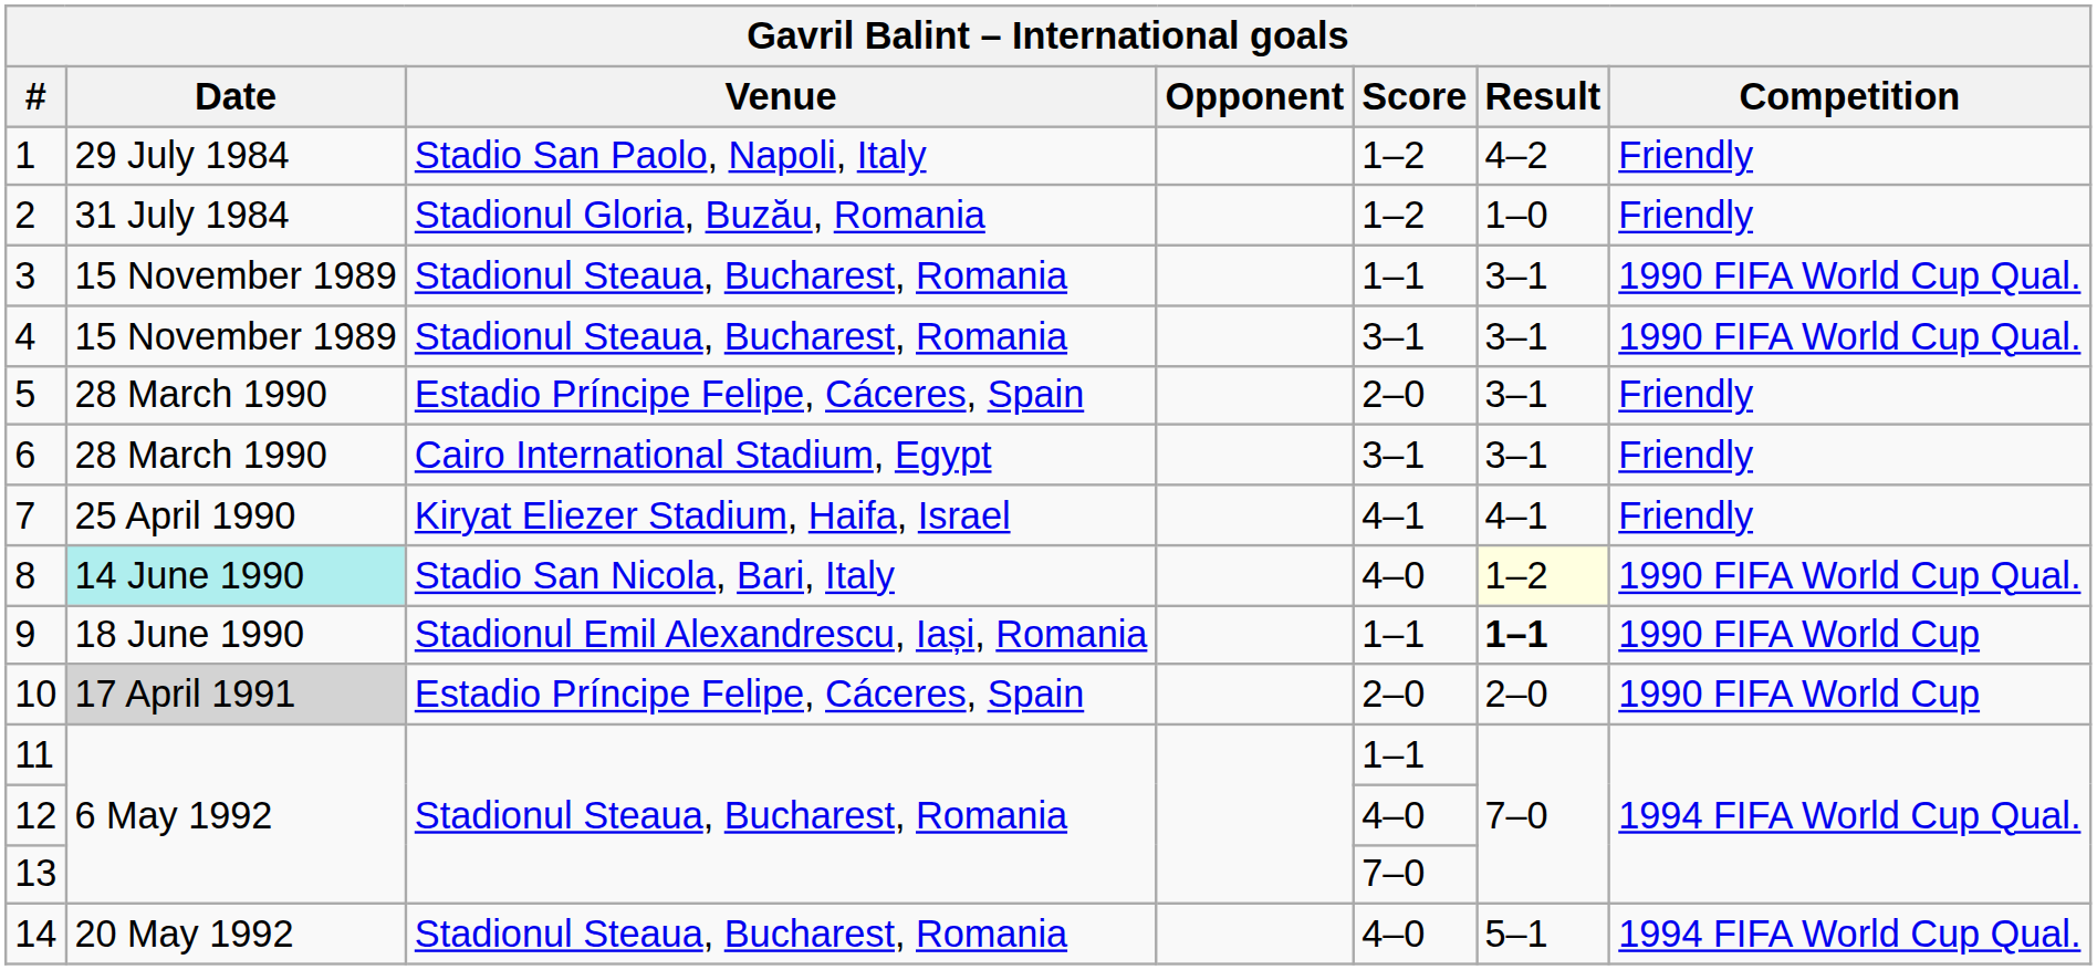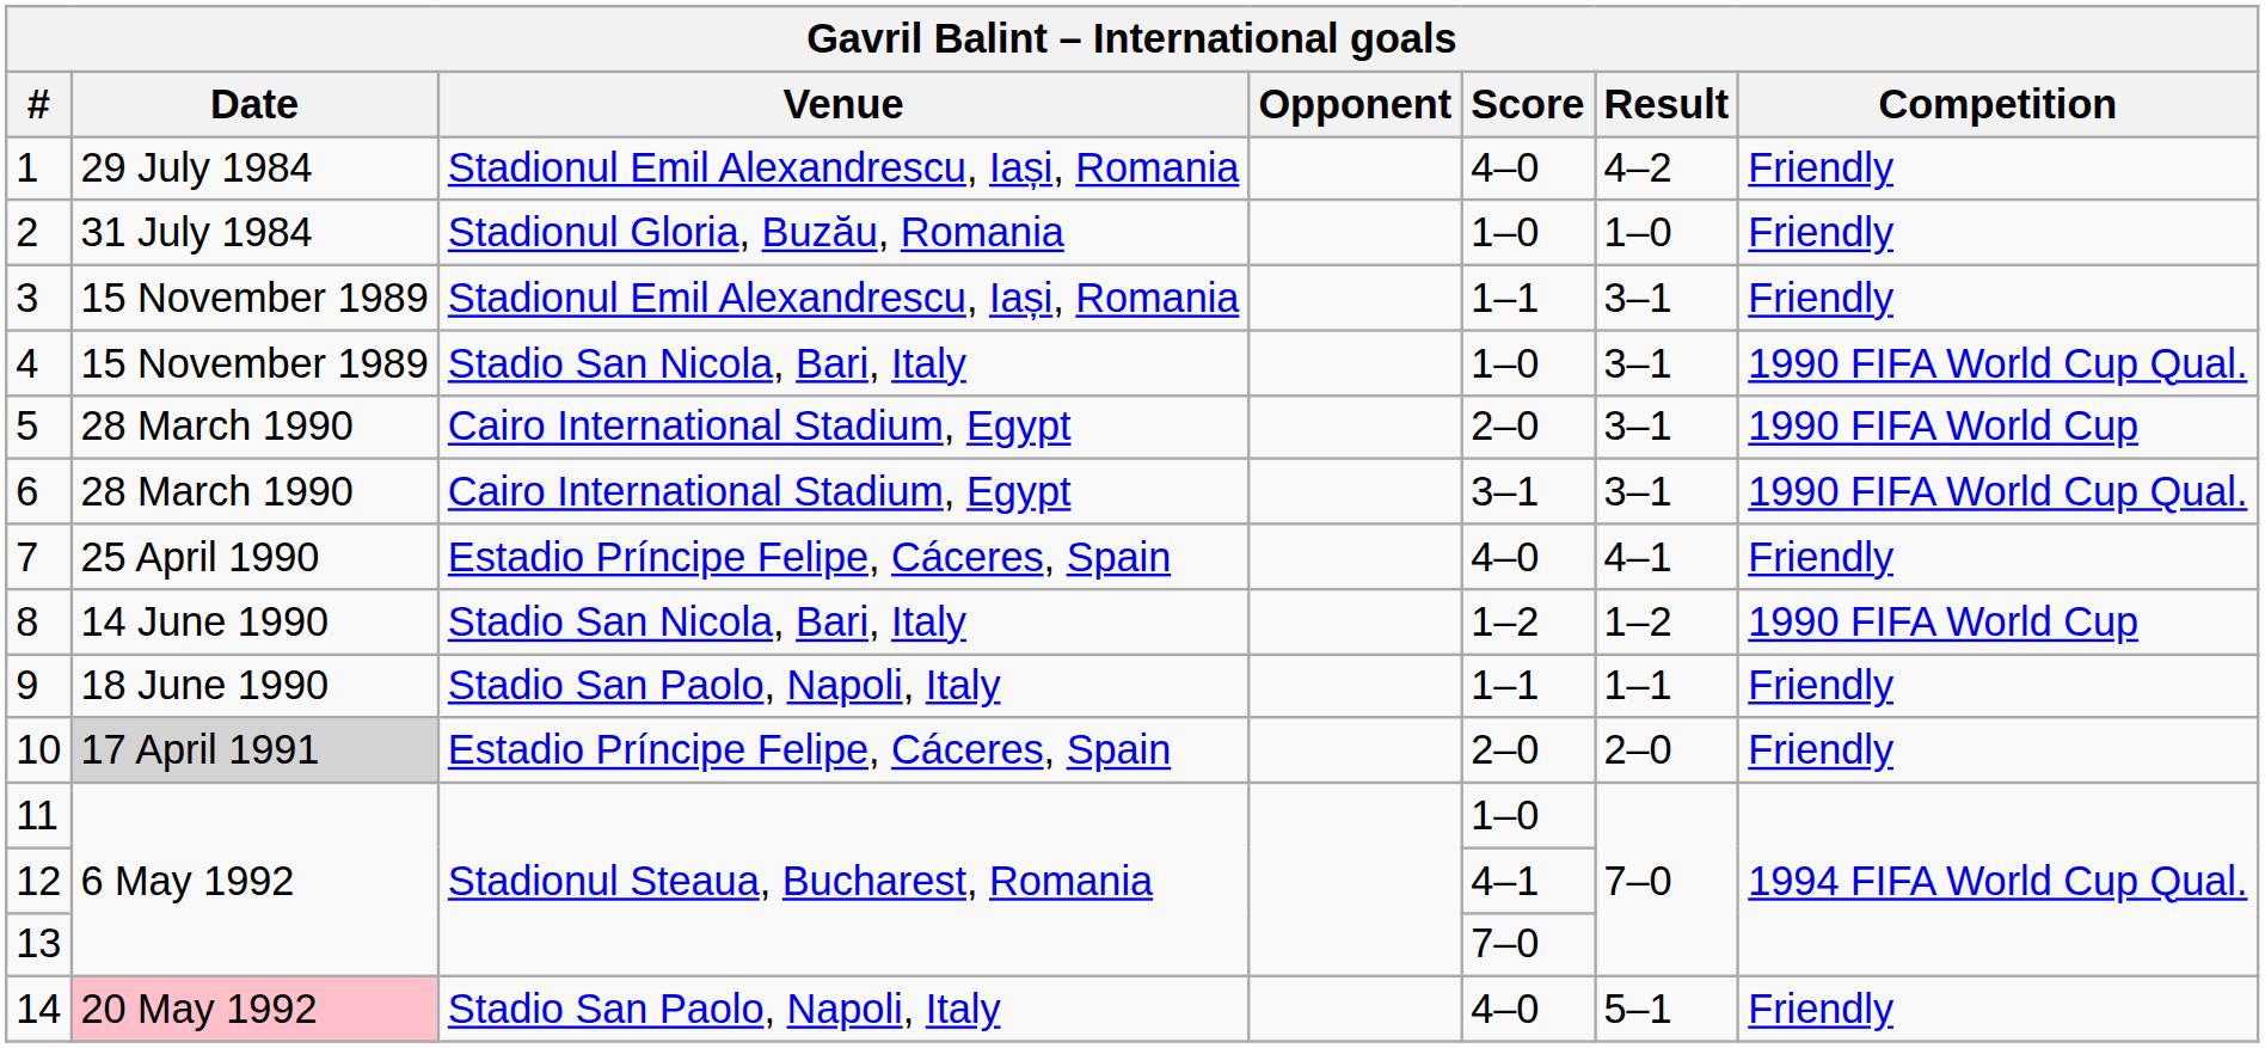 <table class="wikitable collapsible collapsed" style="font-size:90%">
 <tr>
 <th colspan="7"><strong>Gavril Balint – International goals</strong></th>
 </tr>
 <tr>
 <th>#</th>
 <th>Date</th>
 <th>Venue</th>
 <th>Opponent</th>
 <th>Score</th>
 <th>Result</th>
 <th>Competition</th>
 </tr>
 <tr>
 <td>1</td>
 <td>29 July 1984</td>
-<td><a href='#'>Stadio San Paolo</a>, <a href='#'>Napoli</a>, <a href='#'>Italy</a></td>
+<td><a href='#'>Stadionul Emil Alexandrescu</a>, <a href='#'>Iași</a>, <a href='#'>Romania</a></td>
 <td></td>
-<td>1–2</td>
+<td>4–0</td>
 <td>4–2</td>
 <td><a href='#'>Friendly</a></td>
 </tr>
 <tr>
 <td>2</td>
 <td>31 July 1984</td>
 <td><a href='#'>Stadionul Gloria</a>, <a href='#'>Buzău</a>, <a href='#'>Romania</a></td>
 <td></td>
-<td>1–2</td>
+<td>1–0</td>
 <td>1–0</td>
 <td><a href='#'>Friendly</a></td>
 </tr>
 <tr>
 <td>3</td>
 <td>15 November 1989</td>
-<td><a href='#'>Stadionul Steaua</a>, <a href='#'>Bucharest</a>, <a href='#'>Romania</a></td>
+<td><a href='#'>Stadionul Emil Alexandrescu</a>, <a href='#'>Iași</a>, <a href='#'>Romania</a></td>
 <td></td>
 <td>1–1</td>
 <td>3–1</td>
-<td><a href='#'>1990 FIFA World Cup Qual.</a></td>
+<td><a href='#'>Friendly</a></td>
 </tr>
 <tr>
 <td>4</td>
 <td>15 November 1989</td>
-<td><a href='#'>Stadionul Steaua</a>, <a href='#'>Bucharest</a>, <a href='#'>Romania</a></td>
+<td><a href='#'>Stadio San Nicola</a>, <a href='#'>Bari</a>, <a href='#'>Italy</a></td>
 <td></td>
-<td>3–1</td>
+<td>1–0</td>
 <td>3–1</td>
 <td><a href='#'>1990 FIFA World Cup Qual.</a></td>
 </tr>
 <tr>
 <td>5</td>
 <td>28 March 1990</td>
-<td><a href='#'>Estadio Príncipe Felipe</a>, <a href='#'>Cáceres</a>, <a href='#'>Spain</a></td>
+<td><a href='#'>Cairo International Stadium</a>, <a href='#'>Egypt</a></td>
 <td></td>
 <td>2–0</td>
 <td>3–1</td>
-<td><a href='#'>Friendly</a></td>
+<td><a href='#'>1990 FIFA World Cup</a></td>
 </tr>
 <tr>
 <td>6</td>
 <td>28 March 1990</td>
 <td><a href='#'>Cairo International Stadium</a>, <a href='#'>Egypt</a></td>
 <td></td>
 <td>3–1</td>
 <td>3–1</td>
-<td><a href='#'>Friendly</a></td>
+<td><a href='#'>1990 FIFA World Cup Qual.</a></td>
 </tr>
 <tr>
 <td>7</td>
 <td>25 April 1990</td>
-<td><a href='#'>Kiryat Eliezer Stadium</a>, <a href='#'>Haifa</a>, <a href='#'>Israel</a></td>
+<td><a href='#'>Estadio Príncipe Felipe</a>, <a href='#'>Cáceres</a>, <a href='#'>Spain</a></td>
 <td></td>
-<td>4–1</td>
+<td>4–0</td>
 <td>4–1</td>
 <td><a href='#'>Friendly</a></td>
 </tr>
 <tr>
 <td>8</td>
-<td style="background: paleturquoise;">14 June 1990</td>
+<td>14 June 1990</td>
 <td><a href='#'>Stadio San Nicola</a>, <a href='#'>Bari</a>, <a href='#'>Italy</a></td>
 <td></td>
-<td>4–0</td>
-<td style="background: lightyellow;">1–2</td>
-<td><a href='#'>1990 FIFA World Cup Qual.</a></td>
+<td>1–2</td>
+<td>1–2</td>
+<td><a href='#'>1990 FIFA World Cup</a></td>
 </tr>
 <tr>
 <td>9</td>
 <td>18 June 1990</td>
-<td><a href='#'>Stadionul Emil Alexandrescu</a>, <a href='#'>Iași</a>, <a href='#'>Romania</a></td>
+<td><a href='#'>Stadio San Paolo</a>, <a href='#'>Napoli</a>, <a href='#'>Italy</a></td>
 <td></td>
 <td>1–1</td>
-<td><strong>1–1</strong></td>
-<td><a href='#'>1990 FIFA World Cup</a></td>
+<td>1–1</td>
+<td><a href='#'>Friendly</a></td>
 </tr>
 <tr>
 <td>10</td>
 <td style="background: lightgrey;">17 April 1991</td>
 <td><a href='#'>Estadio Príncipe Felipe</a>, <a href='#'>Cáceres</a>, <a href='#'>Spain</a></td>
 <td></td>
 <td>2–0</td>
 <td>2–0</td>
-<td><a href='#'>1990 FIFA World Cup</a></td>
+<td><a href='#'>Friendly</a></td>
 </tr>
 <tr>
 <td>11</td>
 <td rowspan=3>6 May 1992</td>
 <td rowspan=3><a href='#'>Stadionul Steaua</a>, <a href='#'>Bucharest</a>, <a href='#'>Romania</a></td>
 <td rowspan=3></td>
-<td>1–1</td>
+<td>1–0</td>
 <td rowspan=3>7–0</td>
 <td rowspan=3><a href='#'>1994 FIFA World Cup Qual.</a></td>
 </tr>
 <tr>
 <td>12</td>
-<td>4–0</td>
+<td>4–1</td>
 </tr>
 <tr>
 <td>13</td>
 <td>7–0</td>
 </tr>
 <tr>
 <td>14</td>
-<td>20 May 1992</td>
-<td><a href='#'>Stadionul Steaua</a>, <a href='#'>Bucharest</a>, <a href='#'>Romania</a></td>
+<td style="background: pink;">20 May 1992</td>
+<td><a href='#'>Stadio San Paolo</a>, <a href='#'>Napoli</a>, <a href='#'>Italy</a></td>
 <td></td>
 <td>4–0</td>
 <td>5–1</td>
-<td><a href='#'>1994 FIFA World Cup Qual.</a></td>
+<td><a href='#'>Friendly</a></td>
 </tr>
 </table>
